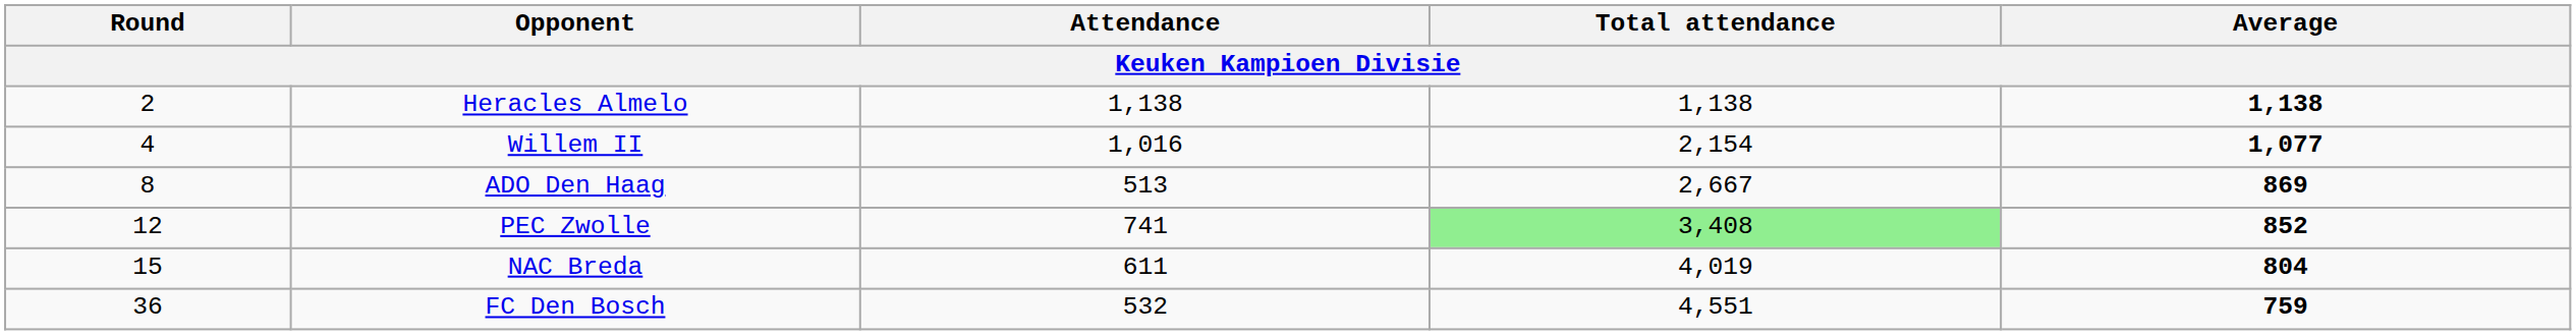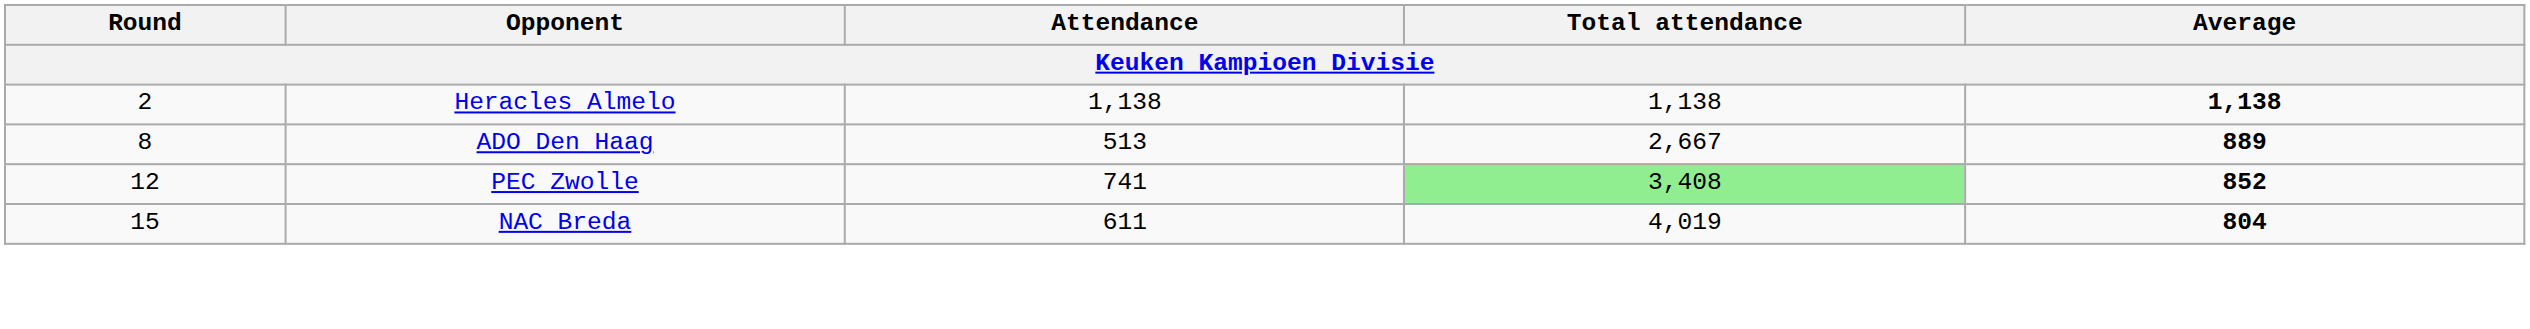 <table class="wikitable" style="text-align: center; font-size: 95%; width: 80%;">
 <tr>
 <th style="width: 10px;">Round</th>
 <th style="width: 80px;">Opponent</th>
 <th style="width: 80px;">Attendance</th>
 <th style="width: 80px;">Total attendance</th>
 <th style="width: 80px;">Average</th>
 </tr>
 <tr>
 <th colspan="5" align="center"><a href='#'><strong>Keuken Kampioen Divisie</strong></a></th>
 </tr>
 <tr>
 <td align="center">2</td>
 <td align="center"><a href='#'>Heracles Almelo</a></td>
 <td align="center">1,138</td>
 <td align="center">1,138</td>
 <td align="center"><strong>1,138</strong></td>
 </tr>
 <tr>
-<td align="center">4</td>
-<td align="center"><a href='#'>Willem II</a></td>
-<td align="center">1,016</td>
-<td align="center">2,154</td>
-<td align="center"><strong>1,077</strong></td>
-</tr>
-<tr>
 <td align="center">8</td>
 <td align="center"><a href='#'>ADO Den Haag</a></td>
 <td align="center">513</td>
 <td align="center">2,667</td>
-<td align="center"><strong>869</strong></td>
+<td align="center"><strong>889</strong></td>
 </tr>
 <tr>
 <td align="center">12</td>
 <td align="center"><a href='#'>PEC Zwolle</a></td>
 <td align="center">741</td>
 <td align="center" style="background: lightgreen;">3,408</td>
 <td align="center"><strong>852</strong></td>
 </tr>
 <tr>
 <td align="center">15</td>
 <td align="center"><a href='#'>NAC Breda</a></td>
 <td align="center">611</td>
 <td align="center">4,019</td>
 <td align="center"><strong>804</strong></td>
 </tr>
-<tr>
-<td align="center">36</td>
-<td align="center"><a href='#'>FC Den Bosch</a></td>
-<td align="center">532</td>
-<td align="center">4,551</td>
-<td align="center"><strong>759</strong></td>
-</tr>
 </table>
